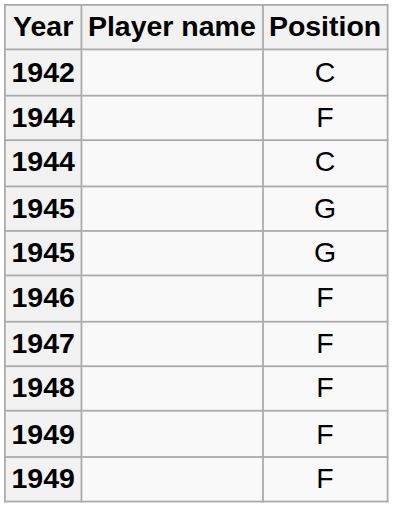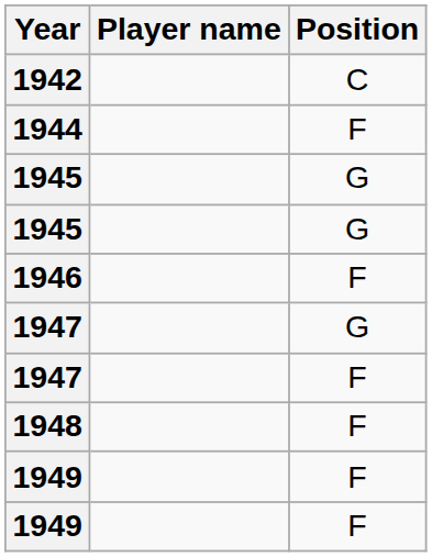 <table class="wikitable plainrowheaders">
 <tr>
 <th scope="col">Year</th>
 <th scope="col">Player name</th>
 <th scope="col">Position</th>
 </tr>
 <tr>
 <th scope="row" style="text-align:center;">1942</th>
 <td style="text-align:center;"></td>
 <td style="text-align:center;">C</td>
 </tr>
 <tr>
 <th scope="row" style="text-align:center;">1944</th>
 <td style="text-align:center;"></td>
 <td style="text-align:center;">F</td>
 </tr>
 <tr>
-<th scope="row" style="text-align:center;">1944</th>
-<td style="text-align:center;"></td>
-<td style="text-align:center;">C</td>
-</tr>
-<tr>
 <th scope="row" style="text-align:center;">1945</th>
 <td style="text-align:center;"></td>
 <td style="text-align:center;">G</td>
 </tr>
 <tr>
 <th scope="row" style="text-align:center;">1945</th>
 <td style="text-align:center;"></td>
 <td style="text-align:center;">G</td>
 </tr>
 <tr>
 <th scope="row" style="text-align:center;">1946</th>
 <td style="text-align:center;"></td>
 <td style="text-align:center;">F</td>
+</tr>
+<tr>
+<th scope="row" style="text-align:center;">1947</th>
+<td style="text-align:center;"></td>
+<td style="text-align:center;">G</td>
 </tr>
 <tr>
 <th scope="row" style="text-align:center;">1947</th>
 <td style="text-align:center;"></td>
 <td style="text-align:center;">F</td>
 </tr>
 <tr>
 <th scope="row" style="text-align:center;">1948</th>
 <td style="text-align:center;"></td>
 <td style="text-align:center;">F</td>
 </tr>
 <tr>
 <th scope="row" style="text-align:center;">1949</th>
 <td style="text-align:center;"></td>
 <td style="text-align:center;">F</td>
 </tr>
 <tr>
 <th scope="row" style="text-align:center;">1949</th>
 <td style="text-align:center;"></td>
 <td style="text-align:center;">F</td>
 </tr>
 </table>
